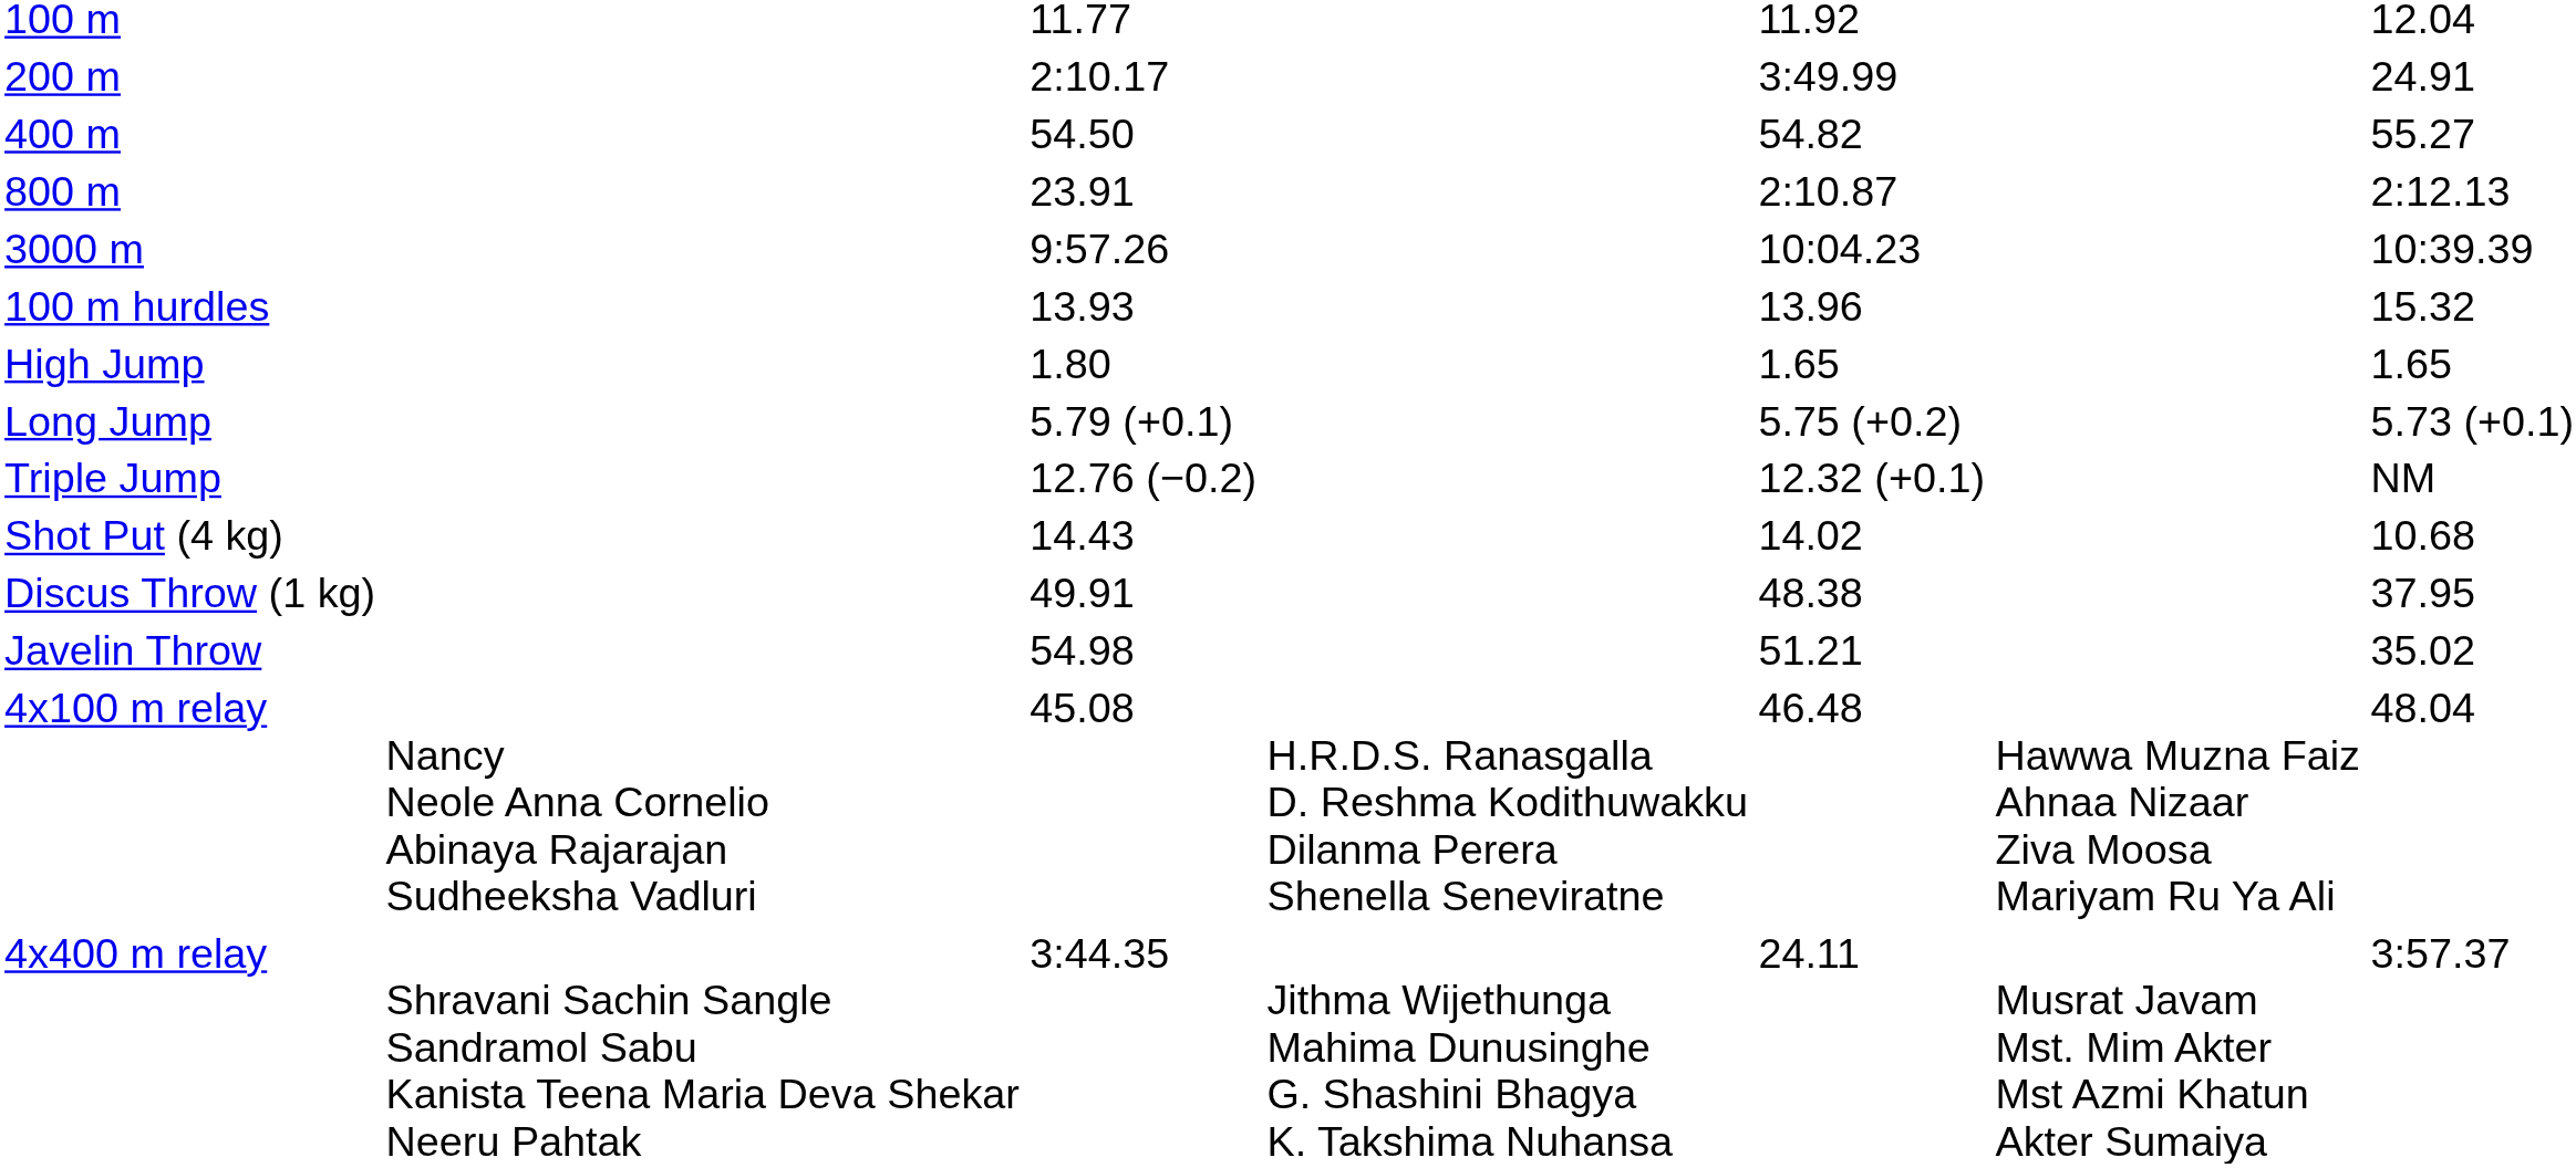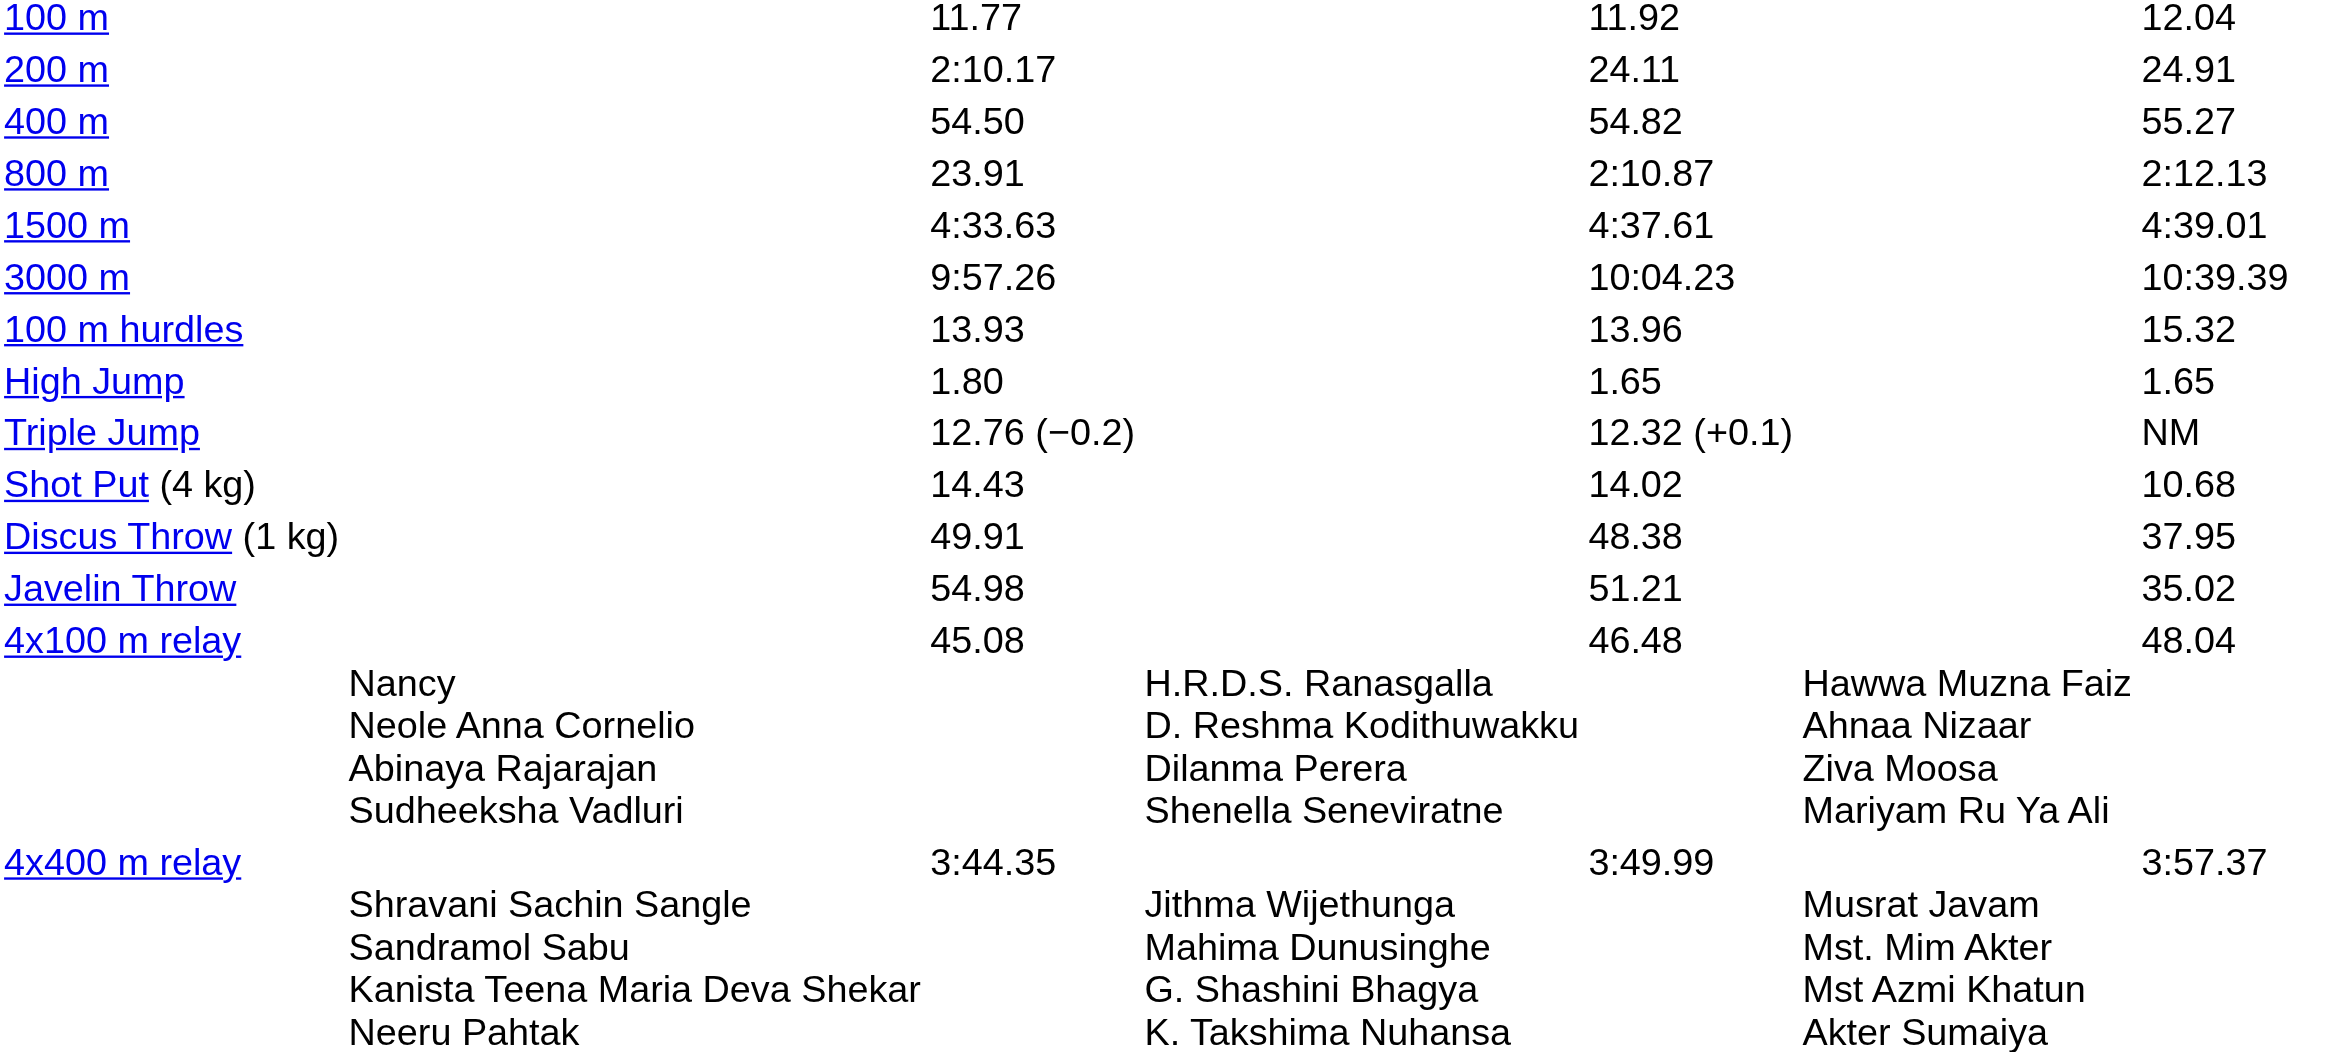 <table>
 <tr valign="top">
 <td><a href='#'>100 m</a></td>
 <td></td>
 <td>11.77</td>
 <td></td>
 <td>11.92</td>
 <td></td>
 <td>12.04</td>
 </tr>
 <tr valign="top">
 <td><a href='#'>200 m</a></td>
 <td></td>
 <td>2:10.17</td>
 <td></td>
-<td>3:49.99</td>
+<td>24.11</td>
 <td></td>
 <td>24.91</td>
 </tr>
 <tr valign="top">
 <td><a href='#'>400 m</a></td>
 <td></td>
 <td>54.50</td>
 <td></td>
 <td>54.82</td>
 <td></td>
 <td>55.27</td>
 </tr>
 <tr valign="top">
 <td><a href='#'>800 m</a></td>
 <td></td>
 <td>23.91</td>
 <td></td>
 <td>2:10.87</td>
 <td></td>
 <td>2:12.13</td>
+</tr>
+<tr valign="top">
+<td><a href='#'>1500 m</a></td>
+<td></td>
+<td>4:33.63</td>
+<td></td>
+<td>4:37.61</td>
+<td></td>
+<td>4:39.01</td>
 </tr>
 <tr valign="top">
 <td><a href='#'>3000 m</a></td>
 <td></td>
 <td>9:57.26</td>
 <td></td>
 <td>10:04.23</td>
 <td></td>
 <td>10:39.39</td>
 </tr>
 <tr valign="top">
 <td><a href='#'>100 m hurdles</a></td>
 <td></td>
 <td>13.93</td>
 <td></td>
 <td>13.96</td>
 <td></td>
 <td>15.32</td>
 </tr>
 <tr valign="top">
 <td><a href='#'>High Jump</a></td>
 <td></td>
 <td>1.80</td>
 <td></td>
 <td>1.65</td>
 <td></td>
 <td>1.65</td>
-</tr>
-<tr valign="top">
-<td><a href='#'>Long Jump</a></td>
-<td></td>
-<td>5.79 (+0.1)</td>
-<td></td>
-<td>5.75 (+0.2)</td>
-<td></td>
-<td>5.73 (+0.1)</td>
 </tr>
 <tr valign="top">
 <td><a href='#'>Triple Jump</a></td>
 <td></td>
 <td>12.76 (−0.2)</td>
 <td></td>
 <td>12.32 (+0.1)</td>
 <td></td>
 <td>NM</td>
 </tr>
 <tr valign="top">
 <td><a href='#'>Shot Put</a> (4 kg)</td>
 <td></td>
 <td>14.43</td>
 <td></td>
 <td>14.02</td>
 <td></td>
 <td>10.68</td>
 </tr>
 <tr valign="top">
 <td><a href='#'>Discus Throw</a> (1 kg)</td>
 <td></td>
 <td>49.91</td>
 <td></td>
 <td>48.38</td>
 <td></td>
 <td>37.95</td>
 </tr>
 <tr valign="top">
 <td><a href='#'>Javelin Throw</a></td>
 <td></td>
 <td>54.98</td>
 <td></td>
 <td>51.21</td>
 <td></td>
 <td>35.02</td>
 </tr>
 <tr valign="top">
 <td><a href='#'>4x100 m relay</a></td>
 <td> <br> Nancy <br> Neole Anna Cornelio <br> Abinaya Rajarajan <br> Sudheeksha Vadluri</td>
 <td>45.08</td>
 <td> <br> H.R.D.S. Ranasgalla <br> D. Reshma Kodithuwakku <br> Dilanma Perera <br> Shenella Seneviratne</td>
 <td>46.48</td>
 <td> <br> Hawwa Muzna Faiz <br> Ahnaa Nizaar <br> Ziva Moosa <br> Mariyam Ru Ya Ali</td>
 <td>48.04</td>
 </tr>
 <tr valign="top">
 <td><a href='#'>4x400 m relay</a></td>
 <td> <br> Shravani Sachin Sangle <br> Sandramol Sabu <br> Kanista Teena Maria Deva Shekar <br> Neeru Pahtak</td>
 <td>3:44.35</td>
 <td> <br> Jithma Wijethunga <br> Mahima Dunusinghe <br> G. Shashini Bhagya <br> K. Takshima Nuhansa</td>
-<td>24.11</td>
+<td>3:49.99</td>
 <td> <br> Musrat Javam <br> Mst. Mim Akter <br> Mst Azmi Khatun <br> Akter Sumaiya</td>
 <td>3:57.37</td>
 </tr>
 </table>
